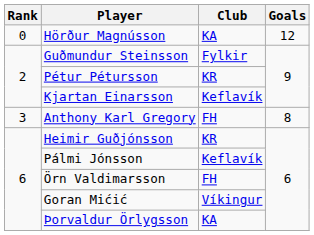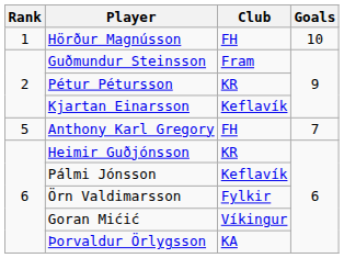 <table class="wikitable" style="text-align:center;">
 <tr>
 <th>Rank</th>
 <th>Player</th>
 <th>Club</th>
 <th>Goals</th>
 </tr>
 <tr>
-<td>0</td>
+<td>1</td>
 <td align="left"> <a href='#'>Hörður Magnússon</a></td>
-<td align="left"><a href='#'>KA</a></td>
-<td>12</td>
+<td align="left"><a href='#'>FH</a></td>
+<td>10</td>
 </tr>
 <tr>
 <td rowspan=3>2</td>
 <td align="left"> <a href='#'>Guðmundur Steinsson</a></td>
-<td align="left"><a href='#'>Fylkir</a></td>
+<td align="left"><a href='#'>Fram</a></td>
 <td rowspan=3>9</td>
 </tr>
 <tr>
 <td align="left"> <a href='#'>Pétur Pétursson</a></td>
 <td align="left"><a href='#'>KR</a></td>
 </tr>
 <tr>
 <td align="left"> <a href='#'>Kjartan Einarsson</a></td>
 <td align="left"><a href='#'>Keflavík</a></td>
 </tr>
 <tr>
-<td>3</td>
+<td>5</td>
 <td align="left"> <a href='#'>Anthony Karl Gregory</a></td>
 <td align="left"><a href='#'>FH</a></td>
-<td>8</td>
+<td>7</td>
 </tr>
 <tr>
 <td rowspan=5>6</td>
 <td align="left"> <a href='#'>Heimir Guðjónsson</a></td>
 <td align="left"><a href='#'>KR</a></td>
 <td rowspan=5>6</td>
 </tr>
 <tr>
 <td align="left"> Pálmi Jónsson</td>
 <td align="left"><a href='#'>Keflavík</a></td>
 </tr>
 <tr>
 <td align="left"> Örn Valdimarsson</td>
-<td align="left"><a href='#'>FH</a></td>
+<td align="left"><a href='#'>Fylkir</a></td>
 </tr>
 <tr>
 <td align="left"> Goran Mićić</td>
 <td align="left"><a href='#'>Víkingur</a></td>
 </tr>
 <tr>
 <td align="left"> <a href='#'>Þorvaldur Örlygsson</a></td>
 <td align="left"><a href='#'>KA</a></td>
 </tr>
 </table>
